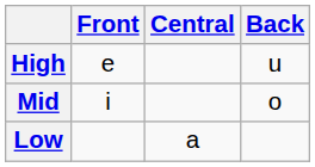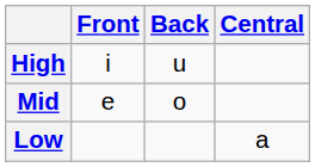 <table class="wikitable" style="text-align: center;">
 <tr>
 <th> </th>
 <th><a href='#'>Front</a></th>
+<th><a href='#'>Back</a></th>
 <th><a href='#'>Central</a></th>
-<th><a href='#'>Back</a></th>
 </tr>
 <tr>
 <th><a href='#'>High</a></th>
-<td>e </td>
+<td>i </td>
+<td>u </td>
 <td> </td>
-<td>u </td>
 </tr>
 <tr>
 <th><a href='#'>Mid</a></th>
-<td>i </td>
+<td>e </td>
+<td>o </td>
 <td> </td>
-<td>o </td>
 </tr>
 <tr>
 <th><a href='#'>Low</a></th>
 <td> </td>
+<td> </td>
 <td>a </td>
-<td> </td>
 </tr>
 </table>
